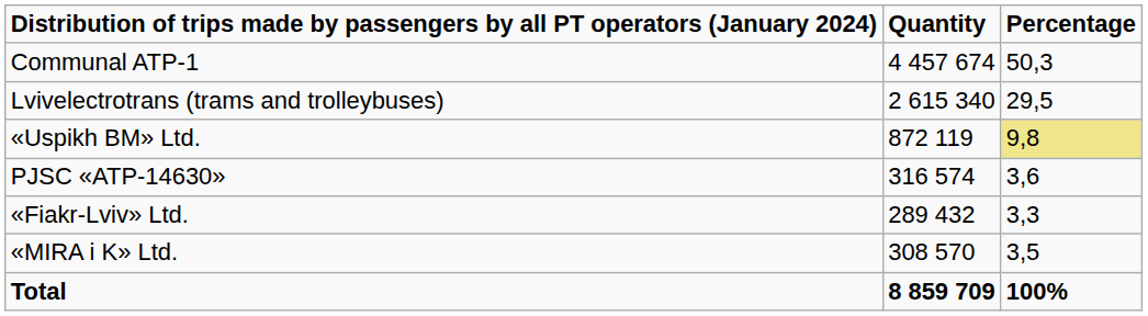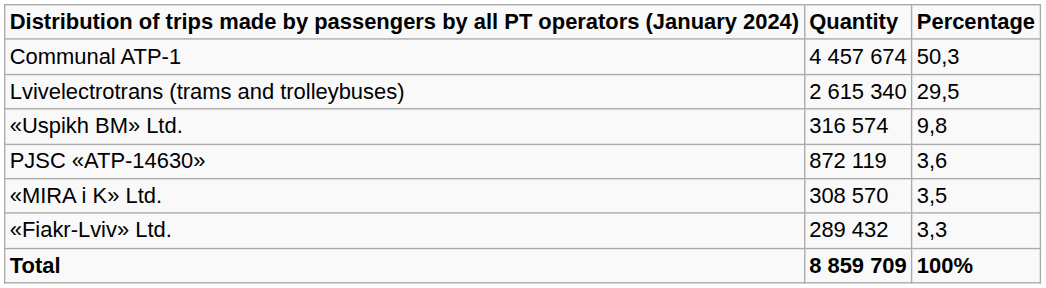 <table class="wikitable">
 <tr>
 <td><strong>Distribution of trips made by passengers by all PT operators (January 2024)</strong></td>
 <td><strong>Quantity</strong></td>
 <td><strong>Percentage</strong></td>
 </tr>
 <tr>
 <td>Communal ATP-1</td>
 <td>4 457 674</td>
 <td>50,3</td>
 </tr>
 <tr>
 <td>Lvivelectrotrans (trams and trolleybuses)</td>
 <td>2 615 340</td>
 <td>29,5</td>
 </tr>
 <tr>
 <td>«Uspikh BM» Ltd.</td>
-<td>872 119</td>
-<td style="background: khaki;">9,8</td>
+<td>316 574</td>
+<td>9,8</td>
 </tr>
 <tr>
 <td>PJSC «ATP-14630»</td>
-<td>316 574</td>
+<td>872 119</td>
 <td>3,6</td>
+</tr>
+<tr>
+<td>«MIRA i K» Ltd.</td>
+<td>308 570</td>
+<td>3,5</td>
 </tr>
 <tr>
 <td>«Fiakr-Lviv» Ltd.</td>
 <td>289 432</td>
 <td>3,3</td>
 </tr>
 <tr>
-<td>«MIRA i K» Ltd.</td>
-<td>308 570</td>
-<td>3,5</td>
-</tr>
-<tr>
 <td><strong>Total</strong></td>
 <td><strong>8 859 709</strong></td>
 <td><strong>100%</strong></td>
 </tr>
 </table>
